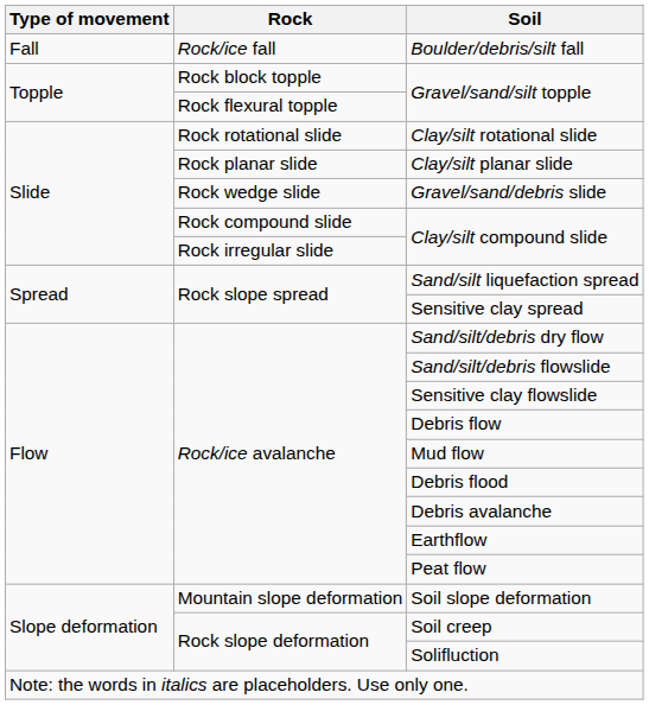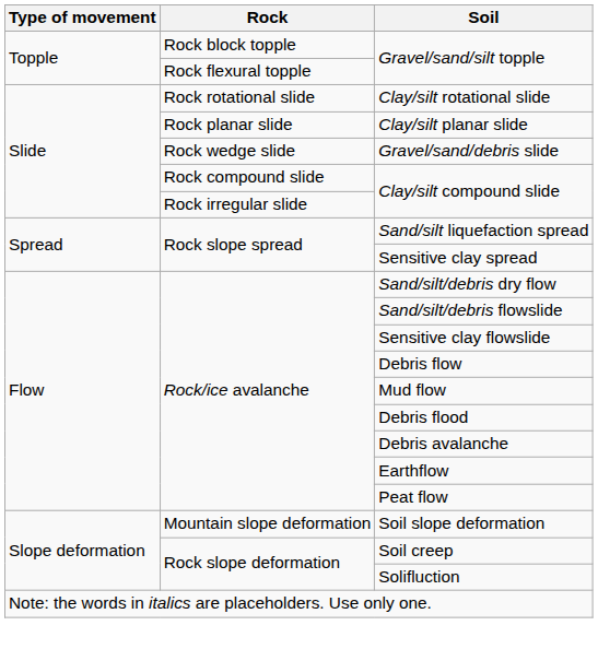 <table class="wikitable">
 <tr>
 <th>Type of movement</th>
 <th>Rock</th>
 <th>Soil</th>
-</tr>
-<tr>
-<td>Fall</td>
-<td><em>Rock/ice</em> fall</td>
-<td><em>Boulder/debris/silt</em> fall</td>
 </tr>
 <tr>
 <td rowspan="2">Topple</td>
 <td>Rock block topple</td>
 <td rowspan="2"><em>Gravel/sand/silt</em> topple</td>
 </tr>
 <tr>
 <td>Rock flexural topple</td>
 </tr>
 <tr>
 <td rowspan="5">Slide</td>
 <td>Rock rotational slide</td>
 <td><em>Clay/silt</em> rotational slide</td>
 </tr>
 <tr>
 <td>Rock planar slide</td>
 <td><em>Clay/silt</em> planar slide</td>
 </tr>
 <tr>
 <td>Rock wedge slide</td>
 <td><em>Gravel/sand/debris</em> slide</td>
 </tr>
 <tr>
 <td>Rock compound slide</td>
 <td rowspan="2"><em>Clay/silt</em> compound slide</td>
 </tr>
 <tr>
 <td>Rock irregular slide</td>
 </tr>
 <tr>
 <td rowspan="2">Spread</td>
 <td rowspan="2">Rock slope spread</td>
 <td><em>Sand/silt</em> liquefaction spread</td>
 </tr>
 <tr>
 <td>Sensitive clay spread</td>
 </tr>
 <tr>
 <td rowspan="9">Flow</td>
 <td rowspan="9"><em>Rock/ice</em> avalanche</td>
 <td><em>Sand/silt/debris</em> dry flow</td>
 </tr>
 <tr>
 <td><em>Sand/silt/debris</em> flowslide</td>
 </tr>
 <tr>
 <td>Sensitive clay flowslide</td>
 </tr>
 <tr>
 <td>Debris flow</td>
 </tr>
 <tr>
 <td>Mud flow</td>
 </tr>
 <tr>
 <td>Debris flood</td>
 </tr>
 <tr>
 <td>Debris avalanche</td>
 </tr>
 <tr>
 <td>Earthflow</td>
 </tr>
 <tr>
 <td>Peat flow</td>
 </tr>
 <tr>
 <td rowspan="3">Slope deformation</td>
 <td>Mountain slope deformation</td>
 <td>Soil slope deformation</td>
 </tr>
 <tr>
 <td rowspan="2">Rock slope deformation</td>
 <td>Soil creep</td>
 </tr>
 <tr>
 <td>Solifluction</td>
 </tr>
 <tr>
 <td colspan="3">Note: the words in <em>italics</em> are placeholders. Use only one.</td>
 </tr>
 </table>
